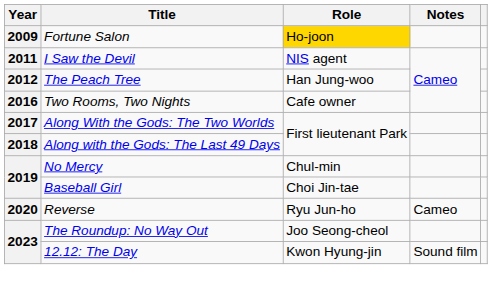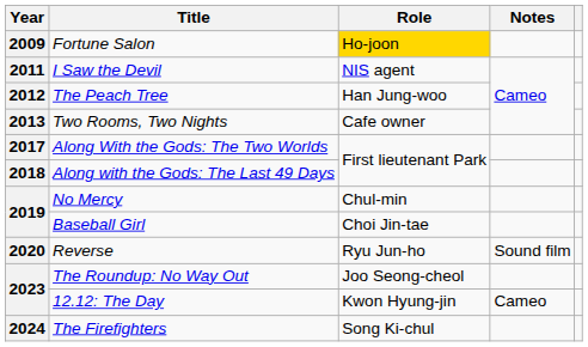 <table class="wikitable plainrowheaders sortable">
 <tr>
 <th scope="col">Year</th>
 <th scope="col">Title</th>
 <th scope="col">Role</th>
 <th scope="col">Notes</th>
 <th scope="col" class="unsortable"></th>
 </tr>
 <tr>
 <th scope="row">2009</th>
 <td><em>Fortune Salon</em></td>
 <td style="background: gold;">Ho-joon</td>
 <td></td>
 <td style="text-align:center"></td>
 </tr>
 <tr>
 <th scope="row">2011</th>
 <td><em><a href='#'>I Saw the Devil</a></em></td>
 <td><a href='#'>NIS</a> agent</td>
 <td rowspan="3"><a href='#'>Cameo</a></td>
 <td style="text-align:center"></td>
 </tr>
 <tr>
 <th scope="row">2012</th>
 <td><em><a href='#'>The Peach Tree</a></em></td>
 <td>Han Jung-woo</td>
 <td style="text-align:center"></td>
 </tr>
 <tr>
-<th scope="row">2016</th>
+<th scope="row">2013</th>
 <td><em>Two Rooms, Two Nights</em></td>
 <td>Cafe owner</td>
 <td style="text-align:center"></td>
 </tr>
 <tr>
 <th scope="row">2017</th>
 <td><em><a href='#'>Along With the Gods: The Two Worlds</a></em></td>
 <td rowspan="2">First  lieutenant Park</td>
 <td></td>
 <td style="text-align:center"></td>
 </tr>
 <tr>
 <th scope="row">2018</th>
 <td><em><a href='#'>Along with the Gods: The Last 49 Days</a></em></td>
 <td></td>
 <td style="text-align:center"></td>
 </tr>
 <tr>
 <th scope="row" rowspan="2">2019</th>
 <td><em><a href='#'>No Mercy</a></em></td>
 <td>Chul-min</td>
 <td></td>
 <td style="text-align:center"></td>
 </tr>
 <tr>
 <td><em><a href='#'>Baseball Girl</a></em></td>
 <td>Choi Jin-tae</td>
 <td></td>
 <td style="text-align:center"></td>
 </tr>
 <tr>
 <th scope="row">2020</th>
 <td><em>Reverse</em></td>
 <td>Ryu Jun-ho</td>
-<td>Cameo</td>
+<td>Sound film</td>
 <td style="text-align:center"></td>
 </tr>
 <tr>
 <th scope="row" rowspan="2">2023</th>
 <td><em><a href='#'>The Roundup: No Way Out</a></em></td>
 <td>Joo Seong-cheol</td>
 <td></td>
 <td style="text-align:center"></td>
 </tr>
 <tr>
 <td><em><a href='#'>12.12: The Day</a></em></td>
 <td>Kwon Hyung-jin</td>
-<td>Sound film</td>
+<td>Cameo</td>
+<td style="text-align:center"></td>
+</tr>
+<tr>
+<th scope="row">2024</th>
+<td><em><a href='#'>The Firefighters</a></em></td>
+<td>Song Ki-chul</td>
+<td></td>
 <td style="text-align:center"></td>
 </tr>
 </table>
